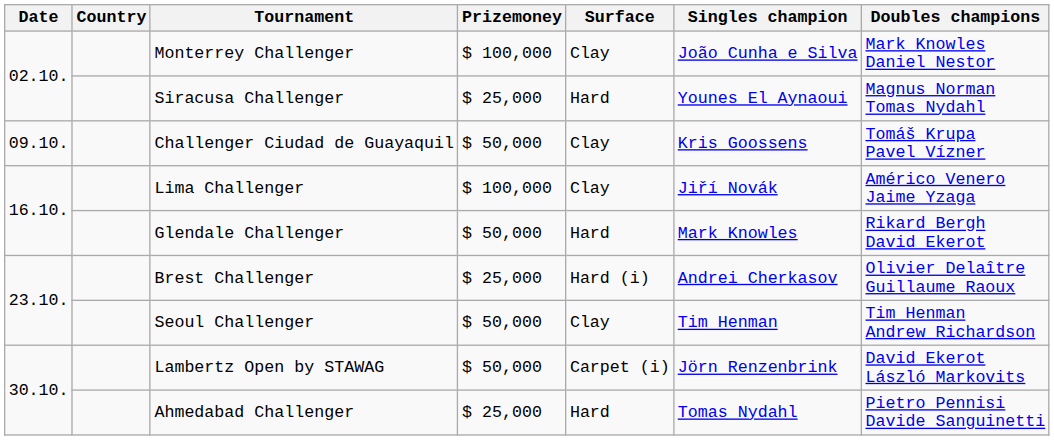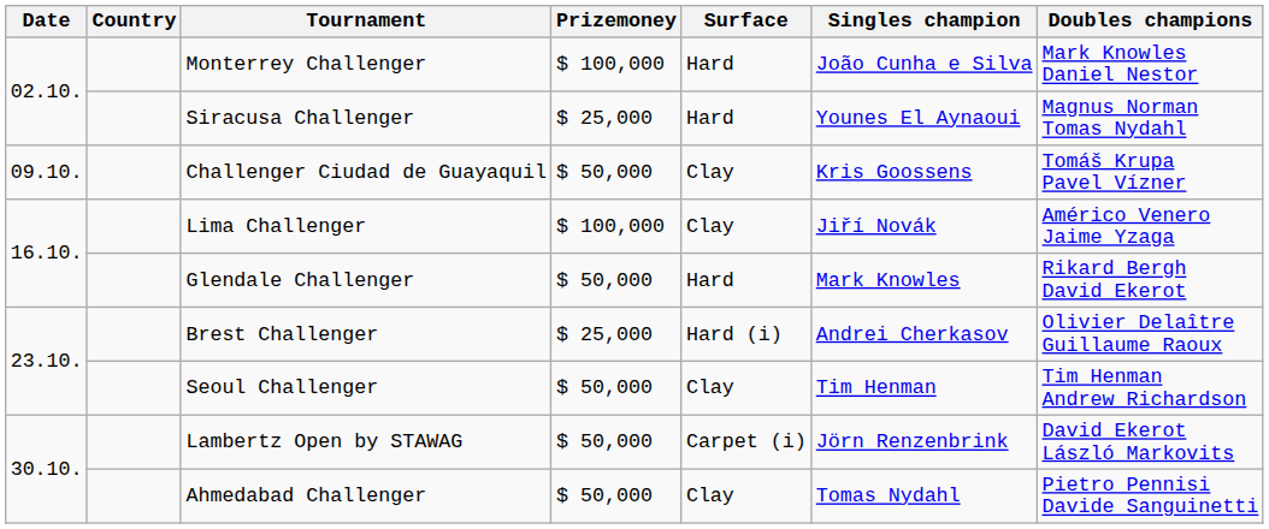 <table class="sortable wikitable" style=font-size:97%>
 <tr>
 <th>Date</th>
 <th>Country</th>
 <th>Tournament</th>
 <th>Prizemoney</th>
 <th>Surface</th>
 <th>Singles champion</th>
 <th>Doubles champions</th>
 </tr>
 <tr>
 <td rowspan="2">02.10.</td>
 <td></td>
 <td>Monterrey Challenger</td>
 <td>$ 100,000</td>
-<td>Clay</td>
+<td>Hard</td>
 <td> <a href='#'>João Cunha e Silva</a></td>
 <td> <a href='#'>Mark Knowles</a><br> <a href='#'>Daniel Nestor</a></td>
 </tr>
 <tr>
 <td></td>
 <td>Siracusa Challenger</td>
 <td>$ 25,000</td>
 <td>Hard</td>
 <td> <a href='#'>Younes El Aynaoui</a></td>
 <td> <a href='#'>Magnus Norman</a><br> <a href='#'>Tomas Nydahl</a></td>
 </tr>
 <tr>
 <td>09.10.</td>
 <td></td>
 <td>Challenger Ciudad de Guayaquil</td>
 <td>$ 50,000</td>
 <td>Clay</td>
 <td> <a href='#'>Kris Goossens</a></td>
 <td> <a href='#'>Tomáš Krupa</a><br> <a href='#'>Pavel Vízner</a></td>
 </tr>
 <tr>
 <td rowspan="2">16.10.</td>
 <td></td>
 <td>Lima Challenger</td>
 <td>$ 100,000</td>
 <td>Clay</td>
 <td> <a href='#'>Jiří Novák</a></td>
 <td> <a href='#'>Américo Venero</a><br> <a href='#'>Jaime Yzaga</a></td>
 </tr>
 <tr>
 <td></td>
 <td>Glendale Challenger</td>
 <td>$ 50,000</td>
 <td>Hard</td>
 <td> <a href='#'>Mark Knowles</a></td>
 <td> <a href='#'>Rikard Bergh</a><br> <a href='#'>David Ekerot</a></td>
 </tr>
 <tr>
 <td rowspan="2">23.10.</td>
 <td></td>
 <td>Brest Challenger</td>
 <td>$ 25,000</td>
 <td>Hard (i)</td>
 <td> <a href='#'>Andrei Cherkasov</a></td>
 <td> <a href='#'>Olivier Delaître</a><br> <a href='#'>Guillaume Raoux</a></td>
 </tr>
 <tr>
 <td></td>
 <td>Seoul Challenger</td>
 <td>$ 50,000</td>
 <td>Clay</td>
 <td> <a href='#'>Tim Henman</a></td>
 <td> <a href='#'>Tim Henman</a><br> <a href='#'>Andrew Richardson</a></td>
 </tr>
 <tr>
 <td rowspan="2">30.10.</td>
 <td></td>
 <td>Lambertz Open by STAWAG</td>
 <td>$ 50,000</td>
 <td>Carpet (i)</td>
 <td> <a href='#'>Jörn Renzenbrink</a></td>
 <td> <a href='#'>David Ekerot</a><br> <a href='#'>László Markovits</a></td>
 </tr>
 <tr>
 <td></td>
 <td>Ahmedabad Challenger</td>
-<td>$ 25,000</td>
-<td>Hard</td>
+<td>$ 50,000</td>
+<td>Clay</td>
 <td> <a href='#'>Tomas Nydahl</a></td>
 <td> <a href='#'>Pietro Pennisi</a><br> <a href='#'>Davide Sanguinetti</a></td>
 </tr>
 </table>
